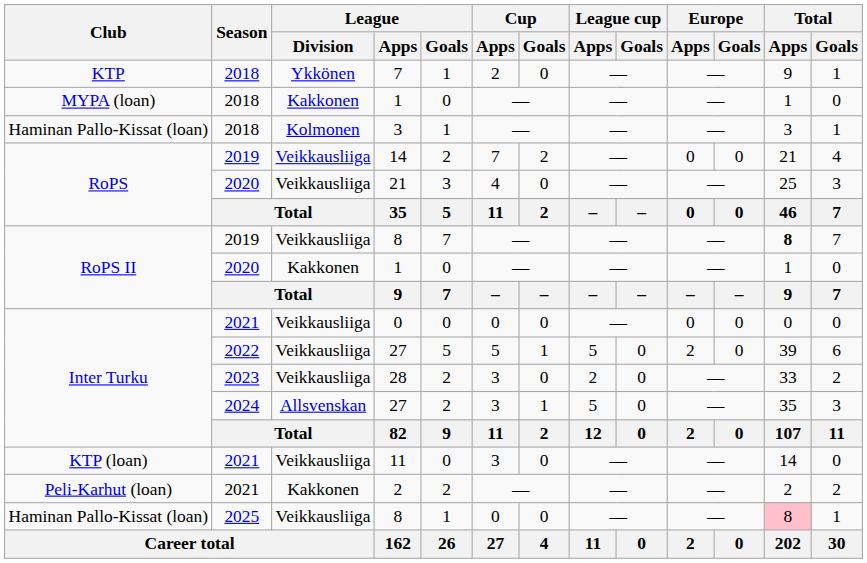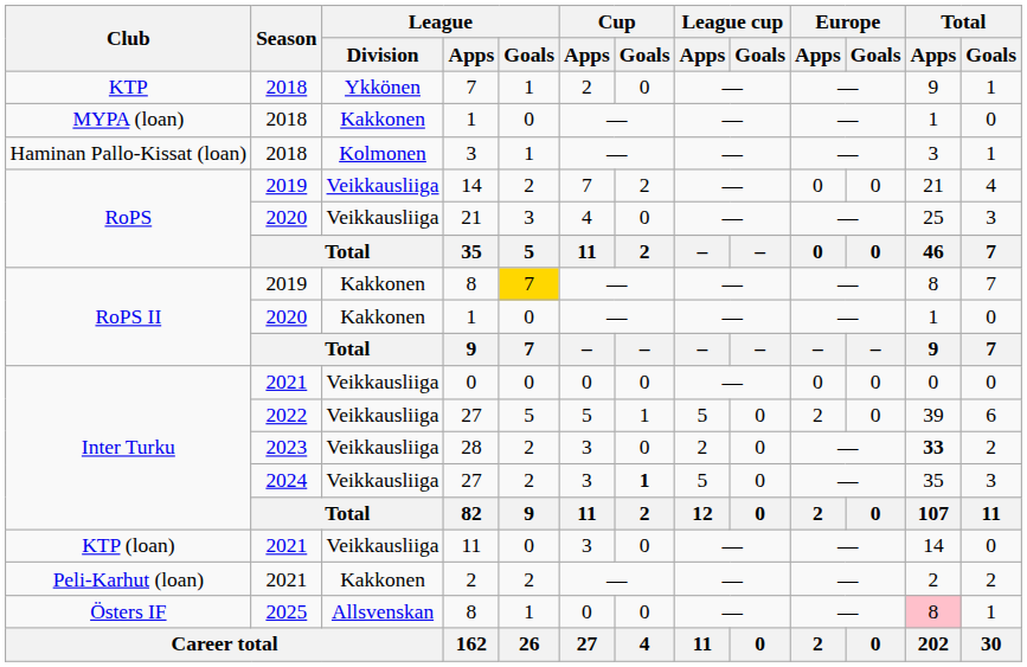 <table class="wikitable" style="text-align:center">
 <tr>
 <th rowspan="2">Club</th>
 <th rowspan="2">Season</th>
 <th colspan="3">League</th>
 <th colspan="2">Cup</th>
 <th colspan="2">League cup</th>
 <th colspan="2">Europe</th>
 <th colspan="2">Total</th>
 </tr>
 <tr>
 <th>Division</th>
 <th>Apps</th>
 <th>Goals</th>
 <th>Apps</th>
 <th>Goals</th>
 <th>Apps</th>
 <th>Goals</th>
 <th>Apps</th>
 <th>Goals</th>
 <th>Apps</th>
 <th>Goals</th>
 </tr>
 <tr>
 <td><a href='#'>KTP</a></td>
 <td><a href='#'>2018</a></td>
 <td><a href='#'>Ykkönen</a></td>
 <td>7</td>
 <td>1</td>
 <td>2</td>
 <td>0</td>
 <td colspan="2">—</td>
 <td colspan="2">—</td>
 <td>9</td>
 <td>1</td>
 </tr>
 <tr>
 <td><a href='#'>MYPA</a> (loan)</td>
 <td>2018</td>
 <td><a href='#'>Kakkonen</a></td>
 <td>1</td>
 <td>0</td>
 <td colspan="2">—</td>
 <td colspan="2">—</td>
 <td colspan="2">—</td>
 <td>1</td>
 <td>0</td>
 </tr>
 <tr>
 <td>Haminan Pallo-Kissat (loan)</td>
 <td>2018</td>
 <td><a href='#'>Kolmonen</a></td>
 <td>3</td>
 <td>1</td>
 <td colspan="2">—</td>
 <td colspan="2">—</td>
 <td colspan="2">—</td>
 <td>3</td>
 <td>1</td>
 </tr>
 <tr>
 <td rowspan="3"><a href='#'>RoPS</a></td>
 <td><a href='#'>2019</a></td>
 <td><a href='#'>Veikkausliiga</a></td>
 <td>14</td>
 <td>2</td>
 <td>7</td>
 <td>2</td>
 <td colspan="2">—</td>
 <td>0</td>
 <td>0</td>
 <td>21</td>
 <td>4</td>
 </tr>
 <tr>
 <td><a href='#'>2020</a></td>
 <td>Veikkausliiga</td>
 <td>21</td>
 <td>3</td>
 <td>4</td>
 <td>0</td>
 <td colspan="2">—</td>
 <td colspan="2">—</td>
 <td>25</td>
 <td>3</td>
 </tr>
 <tr>
 <th colspan="2">Total</th>
 <th>35</th>
 <th>5</th>
 <th>11</th>
 <th>2</th>
 <th>–</th>
 <th>–</th>
 <th>0</th>
 <th>0</th>
 <th>46</th>
 <th>7</th>
 </tr>
 <tr>
 <td rowspan="3"><a href='#'>RoPS II</a></td>
 <td>2019</td>
-<td>Veikkausliiga</td>
+<td>Kakkonen</td>
 <td>8</td>
-<td>7</td>
+<td style="background: gold;">7</td>
 <td colspan="2">—</td>
 <td colspan="2">—</td>
 <td colspan="2">—</td>
-<td><strong>8</strong></td>
+<td>8</td>
 <td>7</td>
 </tr>
 <tr>
 <td><a href='#'>2020</a></td>
 <td>Kakkonen</td>
 <td>1</td>
 <td>0</td>
 <td colspan="2">—</td>
 <td colspan="2">—</td>
 <td colspan="2">—</td>
 <td>1</td>
 <td>0</td>
 </tr>
 <tr>
 <th colspan="2">Total</th>
 <th>9</th>
 <th>7</th>
 <th>–</th>
 <th>–</th>
 <th>–</th>
 <th>–</th>
 <th>–</th>
 <th>–</th>
 <th>9</th>
 <th>7</th>
 </tr>
 <tr>
 <td rowspan="5"><a href='#'>Inter Turku</a></td>
 <td><a href='#'>2021</a></td>
 <td>Veikkausliiga</td>
 <td>0</td>
 <td>0</td>
 <td>0</td>
 <td>0</td>
 <td colspan="2">—</td>
 <td>0</td>
 <td>0</td>
 <td>0</td>
 <td>0</td>
 </tr>
 <tr>
 <td><a href='#'>2022</a></td>
 <td>Veikkausliiga</td>
 <td>27</td>
 <td>5</td>
 <td>5</td>
 <td>1</td>
 <td>5</td>
 <td>0</td>
 <td>2</td>
 <td>0</td>
 <td>39</td>
 <td>6</td>
 </tr>
 <tr>
 <td><a href='#'>2023</a></td>
 <td>Veikkausliiga</td>
 <td>28</td>
 <td>2</td>
 <td>3</td>
 <td>0</td>
 <td>2</td>
 <td>0</td>
 <td colspan="2">—</td>
-<td>33</td>
+<td><strong>33</strong></td>
 <td>2</td>
 </tr>
 <tr>
 <td><a href='#'>2024</a></td>
-<td><a href='#'>Allsvenskan</a></td>
+<td>Veikkausliiga</td>
 <td>27</td>
 <td>2</td>
 <td>3</td>
-<td>1</td>
+<td><strong>1</strong></td>
 <td>5</td>
 <td>0</td>
 <td colspan="2">—</td>
 <td>35</td>
 <td>3</td>
 </tr>
 <tr>
 <th colspan="2">Total</th>
 <th>82</th>
 <th>9</th>
 <th>11</th>
 <th>2</th>
 <th>12</th>
 <th>0</th>
 <th>2</th>
 <th>0</th>
 <th>107</th>
 <th>11</th>
 </tr>
 <tr>
 <td><a href='#'>KTP</a> (loan)</td>
 <td><a href='#'>2021</a></td>
 <td>Veikkausliiga</td>
 <td>11</td>
 <td>0</td>
 <td>3</td>
 <td>0</td>
 <td colspan="2">—</td>
 <td colspan="2">—</td>
 <td>14</td>
 <td>0</td>
 </tr>
 <tr>
 <td><a href='#'>Peli-Karhut</a> (loan)</td>
 <td>2021</td>
 <td>Kakkonen</td>
 <td>2</td>
 <td>2</td>
 <td colspan="2">—</td>
 <td colspan="2">—</td>
 <td colspan="2">—</td>
 <td>2</td>
 <td>2</td>
 </tr>
 <tr>
-<td>Haminan Pallo-Kissat (loan)</td>
+<td><a href='#'>Östers IF</a></td>
 <td><a href='#'>2025</a></td>
-<td>Veikkausliiga</td>
+<td><a href='#'>Allsvenskan</a></td>
 <td>8</td>
 <td>1</td>
 <td>0</td>
 <td>0</td>
 <td colspan="2">—</td>
 <td colspan="2">—</td>
 <td style="background: pink;">8</td>
 <td>1</td>
 </tr>
 <tr>
 <th colspan="3">Career total</th>
 <th>162</th>
 <th>26</th>
 <th>27</th>
 <th>4</th>
 <th>11</th>
 <th>0</th>
 <th>2</th>
 <th>0</th>
 <th>202</th>
 <th>30</th>
 </tr>
 </table>
